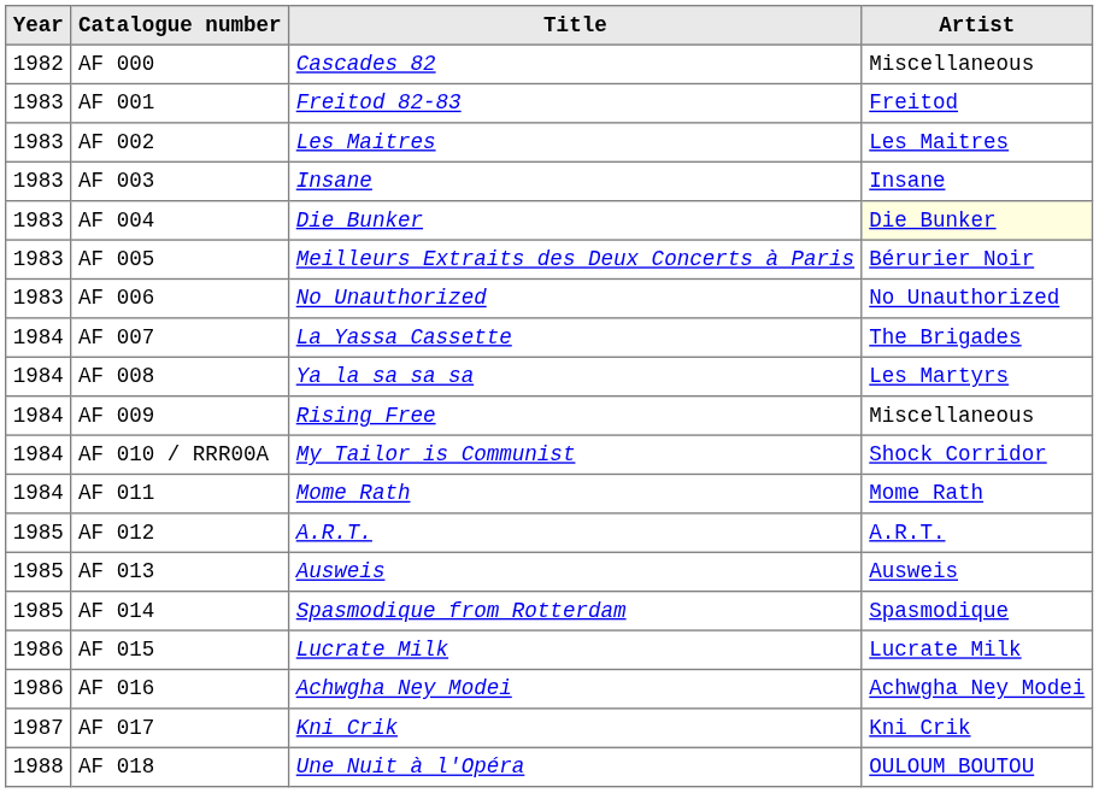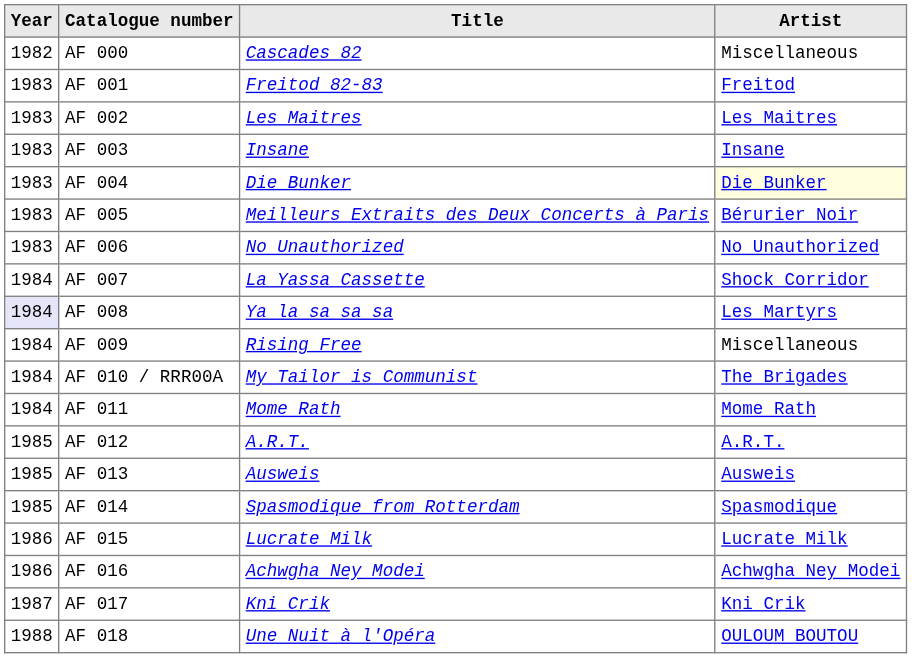 <table class="toccolours" border="1" cellpadding="4" style="border-collapse:collapse">
 <tr style="background-color:#e9e9e9" |>
 <th>Year</th>
 <th>Catalogue number</th>
 <th>Title</th>
 <th>Artist</th>
 </tr>
 <tr>
 <td>1982</td>
 <td>AF 000</td>
 <td><em><a href='#'>Cascades 82</a></em></td>
 <td>Miscellaneous</td>
 </tr>
 <tr>
 <td>1983</td>
 <td>AF 001</td>
 <td><em><a href='#'>Freitod 82-83</a></em></td>
 <td><a href='#'>Freitod</a></td>
 </tr>
 <tr>
 <td>1983</td>
 <td>AF 002</td>
 <td><em><a href='#'>Les Maitres</a></em></td>
 <td><a href='#'>Les Maitres</a></td>
 </tr>
 <tr>
 <td>1983</td>
 <td>AF 003</td>
 <td><em><a href='#'>Insane</a></em></td>
 <td><a href='#'>Insane</a></td>
 </tr>
 <tr>
 <td>1983</td>
 <td>AF 004</td>
 <td><em><a href='#'>Die Bunker</a></em></td>
 <td style="background: lightyellow;"><a href='#'>Die Bunker</a></td>
 </tr>
 <tr>
 <td>1983</td>
 <td>AF 005</td>
 <td><em><a href='#'>Meilleurs Extraits des Deux Concerts à Paris</a></em></td>
 <td><a href='#'>Bérurier Noir</a></td>
 </tr>
 <tr>
 <td>1983</td>
 <td>AF 006</td>
 <td><em><a href='#'>No Unauthorized</a></em></td>
 <td><a href='#'>No Unauthorized</a></td>
 </tr>
 <tr>
 <td>1984</td>
 <td>AF 007</td>
 <td><em><a href='#'>La Yassa Cassette</a></em></td>
-<td><a href='#'>The Brigades</a></td>
+<td><a href='#'>Shock Corridor</a></td>
 </tr>
 <tr>
-<td>1984</td>
+<td style="background: lavender;">1984</td>
 <td>AF 008</td>
 <td><em><a href='#'>Ya la sa sa sa</a></em></td>
 <td><a href='#'>Les Martyrs</a></td>
 </tr>
 <tr>
 <td>1984</td>
 <td>AF 009</td>
 <td><em><a href='#'>Rising Free</a></em></td>
 <td>Miscellaneous</td>
 </tr>
 <tr>
 <td>1984</td>
 <td>AF 010 / RRR00A</td>
 <td><em><a href='#'>My Tailor is Communist</a></em></td>
-<td><a href='#'>Shock Corridor</a></td>
+<td><a href='#'>The Brigades</a></td>
 </tr>
 <tr>
 <td>1984</td>
 <td>AF 011</td>
 <td><em><a href='#'>Mome Rath</a></em></td>
 <td><a href='#'>Mome Rath</a></td>
 </tr>
 <tr>
 <td>1985</td>
 <td>AF 012</td>
 <td><em><a href='#'>A.R.T.</a></em></td>
 <td><a href='#'>A.R.T.</a></td>
 </tr>
 <tr>
 <td>1985</td>
 <td>AF 013</td>
 <td><em><a href='#'>Ausweis</a></em></td>
 <td><a href='#'>Ausweis</a></td>
 </tr>
 <tr>
 <td>1985</td>
 <td>AF 014</td>
 <td><em><a href='#'>Spasmodique from Rotterdam</a></em></td>
 <td><a href='#'>Spasmodique</a></td>
 </tr>
 <tr>
 <td>1986</td>
 <td>AF 015</td>
 <td><em><a href='#'>Lucrate Milk</a></em></td>
 <td><a href='#'>Lucrate Milk</a></td>
 </tr>
 <tr>
 <td>1986</td>
 <td>AF 016</td>
 <td><em><a href='#'>Achwgha Ney Modei</a></em></td>
 <td><a href='#'>Achwgha Ney Modei</a></td>
 </tr>
 <tr>
 <td>1987</td>
 <td>AF 017</td>
 <td><em><a href='#'>Kni Crik</a></em></td>
 <td><a href='#'>Kni Crik</a></td>
 </tr>
 <tr>
 <td>1988</td>
 <td>AF 018</td>
 <td><em><a href='#'>Une Nuit à l'Opéra</a></em></td>
 <td><a href='#'>OULOUM BOUTOU</a></td>
 </tr>
 </table>
